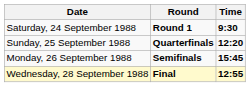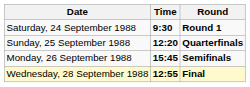 <table class="wikitable">
 <tr>
 <th>Date</th>
+<th>Time</th>
 <th>Round</th>
-<th>Time</th>
 </tr>
 <tr>
 <td>Saturday, 24 September 1988</td>
+<td><strong>9:30</strong></td>
 <td><strong>Round 1</strong></td>
-<td><strong>9:30</strong></td>
 </tr>
 <tr>
 <td>Sunday, 25 September 1988</td>
+<td><strong>12:20</strong></td>
 <td><strong>Quarterfinals</strong></td>
-<td><strong>12:20</strong></td>
 </tr>
 <tr>
 <td>Monday, 26 September 1988</td>
+<td><strong>15:45</strong></td>
 <td><strong>Semifinals</strong></td>
-<td><strong>15:45</strong></td>
 </tr>
 <tr>
 <td style=background:lemonchiffon>Wednesday, 28 September 1988</td>
+<td style=background:lemonchiffon><strong>12:55</strong></td>
 <td style=background:lemonchiffon><strong>Final</strong></td>
-<td style=background:lemonchiffon><strong>12:55</strong></td>
 </tr>
 </table>
